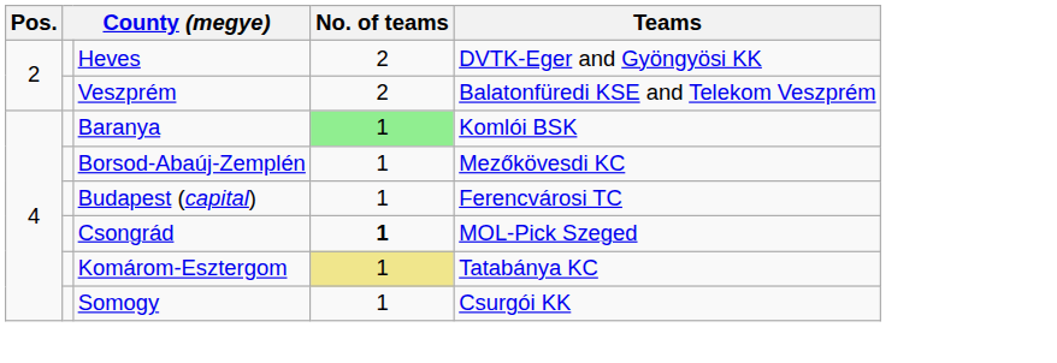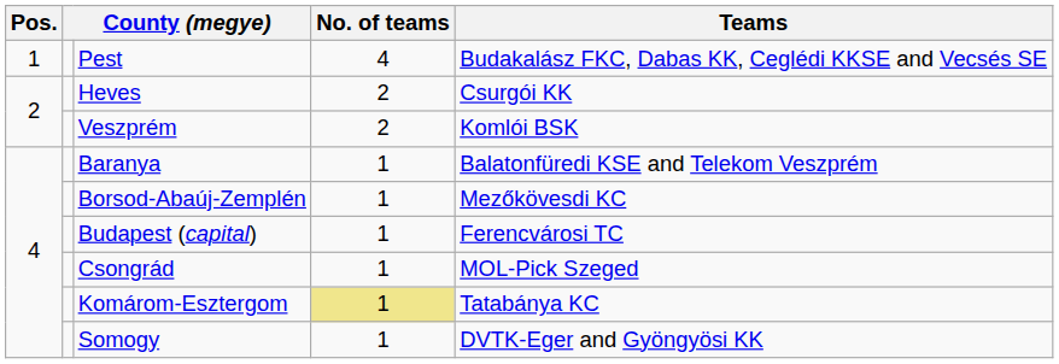 <table class="wikitable">
 <tr>
 <th>Pos.</th>
 <th colspan=2><a href='#'>County</a> <em>(megye)</em></th>
 <th>No. of teams</th>
 <th>Teams</th>
 </tr>
 <tr>
+<td rowspan="1" align="center">1</td>
+<td align=center></td>
+<td><a href='#'>Pest</a></td>
+<td align="center">4</td>
+<td><a href='#'>Budakalász FKC</a>, <a href='#'>Dabas KK</a>, <a href='#'>Ceglédi KKSE</a> and <a href='#'>Vecsés SE</a></td>
+</tr>
+<tr>
 <td rowspan="2" align="center">2</td>
 <td align=center></td>
 <td><a href='#'>Heves</a></td>
 <td align="center">2</td>
-<td><a href='#'>DVTK-Eger</a> and <a href='#'>Gyöngyösi KK</a></td>
+<td><a href='#'>Csurgói KK</a></td>
 </tr>
 <tr>
 <td align=center></td>
 <td><a href='#'>Veszprém</a></td>
 <td align="center">2</td>
-<td><a href='#'>Balatonfüredi KSE</a> and <a href='#'>Telekom Veszprém</a></td>
+<td><a href='#'>Komlói BSK</a></td>
 </tr>
 <tr>
 <td rowspan="6" align="center">4</td>
 <td align=center></td>
 <td><a href='#'>Baranya</a></td>
-<td align="center" style="background: lightgreen;">1</td>
-<td><a href='#'>Komlói BSK</a></td>
+<td align="center">1</td>
+<td><a href='#'>Balatonfüredi KSE</a> and <a href='#'>Telekom Veszprém</a></td>
 </tr>
 <tr>
 <td align=center></td>
 <td><a href='#'>Borsod-Abaúj-Zemplén</a></td>
 <td align="center">1</td>
 <td><a href='#'>Mezőkövesdi KC</a></td>
 </tr>
 <tr>
 <td align=center></td>
 <td><a href='#'>Budapest</a> (<em><a href='#'>capital</a></em>)</td>
 <td align="center">1</td>
 <td><a href='#'>Ferencvárosi TC</a></td>
 </tr>
 <tr>
 <td align=center></td>
 <td><a href='#'>Csongrád</a></td>
-<td align="center"><strong>1</strong></td>
+<td align="center">1</td>
 <td><a href='#'>MOL-Pick Szeged</a></td>
 </tr>
 <tr>
 <td align=center></td>
 <td><a href='#'>Komárom-Esztergom</a></td>
 <td align="center" style="background: khaki;">1</td>
 <td><a href='#'>Tatabánya KC</a></td>
 </tr>
 <tr>
 <td align=center></td>
 <td><a href='#'>Somogy</a></td>
 <td align="center">1</td>
-<td><a href='#'>Csurgói KK</a></td>
+<td><a href='#'>DVTK-Eger</a> and <a href='#'>Gyöngyösi KK</a></td>
 </tr>
 </table>
